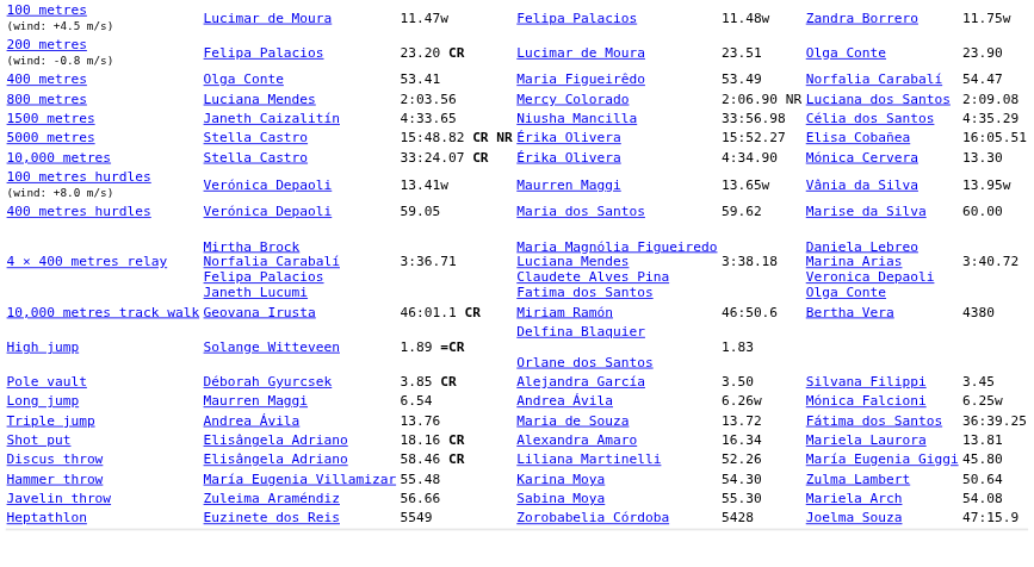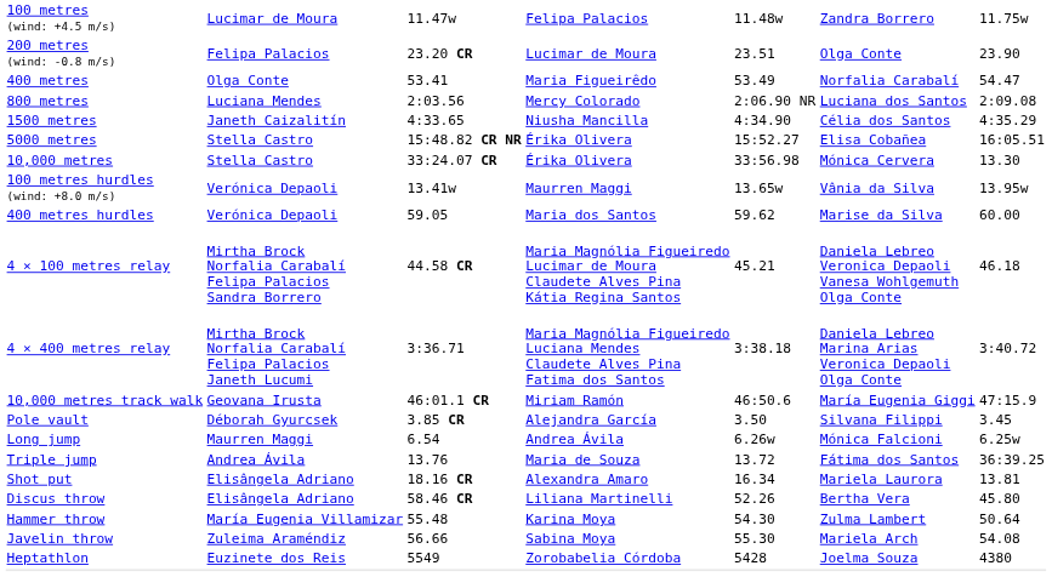 <table>
 <tr>
 <td><a href='#'>100 metres</a><br><small>(wind: +4.5 m/s)</small></td>
 <td><a href='#'>Lucimar de Moura</a><br> </td>
 <td>11.47w</td>
 <td><a href='#'>Felipa Palacios</a><br> </td>
 <td>11.48w</td>
 <td><a href='#'>Zandra Borrero</a><br> </td>
 <td>11.75w</td>
 </tr>
 <tr>
 <td><a href='#'>200 metres</a><br><small>(wind: -0.8 m/s)</small></td>
 <td><a href='#'>Felipa Palacios</a><br> </td>
 <td>23.20 <strong>CR</strong></td>
 <td><a href='#'>Lucimar de Moura</a><br> </td>
 <td>23.51</td>
 <td><a href='#'>Olga Conte</a><br> </td>
 <td>23.90</td>
 </tr>
 <tr>
 <td><a href='#'>400 metres</a></td>
 <td><a href='#'>Olga Conte</a><br> </td>
 <td>53.41</td>
 <td><a href='#'>Maria Figueirêdo</a><br> </td>
 <td>53.49</td>
 <td><a href='#'>Norfalia Carabalí</a><br> </td>
 <td>54.47</td>
 </tr>
 <tr>
 <td><a href='#'>800 metres</a></td>
 <td><a href='#'>Luciana Mendes</a><br> </td>
 <td>2:03.56</td>
 <td><a href='#'>Mercy Colorado</a><br> </td>
 <td>2:06.90 NR</td>
 <td><a href='#'>Luciana dos Santos</a><br> </td>
 <td>2:09.08</td>
 </tr>
 <tr>
 <td><a href='#'>1500 metres</a></td>
 <td><a href='#'>Janeth Caizalitín</a><br> </td>
 <td>4:33.65</td>
 <td><a href='#'>Niusha Mancilla</a><br> </td>
-<td>33:56.98</td>
+<td>4:34.90</td>
 <td><a href='#'>Célia dos Santos</a><br> </td>
 <td>4:35.29</td>
 </tr>
 <tr>
 <td><a href='#'>5000 metres</a></td>
 <td><a href='#'>Stella Castro</a><br> </td>
 <td>15:48.82  <strong>CR</strong> <strong>NR</strong></td>
 <td><a href='#'>Érika Olivera</a><br> </td>
 <td>15:52.27</td>
 <td><a href='#'>Elisa Cobañea</a><br> </td>
 <td>16:05.51</td>
 </tr>
 <tr>
 <td><a href='#'>10,000 metres</a></td>
 <td><a href='#'>Stella Castro</a><br> </td>
 <td>33:24.07 <strong>CR</strong></td>
 <td><a href='#'>Érika Olivera</a><br> </td>
-<td>4:34.90</td>
+<td>33:56.98</td>
 <td><a href='#'>Mónica Cervera</a><br> </td>
 <td>13.30</td>
 </tr>
 <tr>
 <td><a href='#'>100 metres hurdles</a><br><small>(wind: +8.0 m/s)</small></td>
 <td><a href='#'>Verónica Depaoli</a><br> </td>
 <td>13.41w</td>
 <td><a href='#'>Maurren Maggi</a><br> </td>
 <td>13.65w</td>
 <td><a href='#'>Vânia da Silva</a><br> </td>
 <td>13.95w</td>
 </tr>
 <tr>
 <td><a href='#'>400 metres hurdles</a></td>
 <td><a href='#'>Verónica Depaoli</a><br> </td>
 <td>59.05</td>
 <td><a href='#'>Maria dos Santos</a><br> </td>
 <td>59.62</td>
 <td><a href='#'>Marise da Silva</a><br> </td>
 <td>60.00</td>
 </tr>
 <tr>
+<td><a href='#'>4 × 100 metres relay</a></td>
+<td><br><a href='#'>Mirtha Brock</a><br><a href='#'>Norfalia Carabalí</a><br><a href='#'>Felipa Palacios</a><br><a href='#'>Sandra Borrero</a></td>
+<td>44.58 <strong>CR</strong></td>
+<td><br><a href='#'>Maria Magnólia Figueiredo</a><br><a href='#'>Lucimar de Moura</a><br><a href='#'>Claudete Alves Pina</a><br><a href='#'>Kátia Regina Santos</a></td>
+<td>45.21</td>
+<td><br><a href='#'>Daniela Lebreo</a><br><a href='#'>Veronica Depaoli</a><br><a href='#'>Vanesa Wohlgemuth</a><br><a href='#'>Olga Conte</a></td>
+<td>46.18</td>
+</tr>
+<tr>
 <td><a href='#'>4 × 400 metres relay</a></td>
 <td><br><a href='#'>Mirtha Brock</a><br><a href='#'>Norfalia Carabalí</a><br><a href='#'>Felipa Palacios</a><br><a href='#'>Janeth Lucumi</a></td>
 <td>3:36.71</td>
 <td><br><a href='#'>Maria Magnólia Figueiredo</a><br><a href='#'>Luciana Mendes</a><br><a href='#'>Claudete Alves Pina</a><br><a href='#'>Fatima dos Santos</a></td>
 <td>3:38.18</td>
 <td><br><a href='#'>Daniela Lebreo</a><br><a href='#'>Marina Arias</a><br><a href='#'>Veronica Depaoli</a><br><a href='#'>Olga Conte</a></td>
 <td>3:40.72</td>
 </tr>
 <tr>
 <td><a href='#'>10,000 metres track walk</a></td>
 <td><a href='#'>Geovana Irusta</a><br> </td>
 <td>46:01.1 <strong>CR</strong></td>
 <td><a href='#'>Miriam Ramón</a><br> </td>
 <td>46:50.6</td>
-<td><a href='#'>Bertha Vera</a><br> </td>
-<td>4380</td>
-</tr>
-<tr>
-<td><a href='#'>High jump</a></td>
-<td><a href='#'>Solange Witteveen</a><br> </td>
-<td>1.89 <strong>=CR</strong></td>
-<td><a href='#'>Delfina Blaquier</a><br> <br> <a href='#'>Orlane dos Santos</a><br> </td>
-<td>1.83</td>
-<td></td>
-<td></td>
+<td><a href='#'>María Eugenia Giggi</a><br> </td>
+<td>47:15.9</td>
 </tr>
 <tr>
 <td><a href='#'>Pole vault</a></td>
 <td><a href='#'>Déborah Gyurcsek</a><br> </td>
 <td>3.85 <strong>CR</strong></td>
 <td><a href='#'>Alejandra García</a><br> </td>
 <td>3.50</td>
 <td><a href='#'>Silvana Filippi</a><br> </td>
 <td>3.45</td>
 </tr>
 <tr>
 <td><a href='#'>Long jump</a></td>
 <td><a href='#'>Maurren Maggi</a><br> </td>
 <td>6.54</td>
 <td><a href='#'>Andrea Ávila</a><br> </td>
 <td>6.26w</td>
 <td><a href='#'>Mónica Falcioni</a><br> </td>
 <td>6.25w</td>
 </tr>
 <tr>
 <td><a href='#'>Triple jump</a></td>
 <td><a href='#'>Andrea Ávila</a><br> </td>
 <td>13.76</td>
 <td><a href='#'>Maria de Souza</a><br> </td>
 <td>13.72</td>
 <td><a href='#'>Fátima dos Santos</a><br> </td>
 <td>36:39.25</td>
 </tr>
 <tr>
 <td><a href='#'>Shot put</a></td>
 <td><a href='#'>Elisângela Adriano</a><br> </td>
 <td>18.16 <strong>CR</strong></td>
 <td><a href='#'>Alexandra Amaro</a><br> </td>
 <td>16.34</td>
 <td><a href='#'>Mariela Laurora</a><br> </td>
 <td>13.81</td>
 </tr>
 <tr>
 <td><a href='#'>Discus throw</a></td>
 <td><a href='#'>Elisângela Adriano</a><br> </td>
 <td>58.46 <strong>CR</strong></td>
 <td><a href='#'>Liliana Martinelli</a><br> </td>
 <td>52.26</td>
-<td><a href='#'>María Eugenia Giggi</a><br> </td>
+<td><a href='#'>Bertha Vera</a><br> </td>
 <td>45.80</td>
 </tr>
 <tr>
 <td><a href='#'>Hammer throw</a></td>
 <td><a href='#'>María Eugenia Villamizar</a><br> </td>
 <td>55.48</td>
 <td><a href='#'>Karina Moya</a><br> </td>
 <td>54.30</td>
 <td><a href='#'>Zulma Lambert</a><br> </td>
 <td>50.64</td>
 </tr>
 <tr>
 <td><a href='#'>Javelin throw</a></td>
 <td><a href='#'>Zuleima Araméndiz</a><br> </td>
 <td>56.66</td>
 <td><a href='#'>Sabina Moya</a><br> </td>
 <td>55.30</td>
 <td><a href='#'>Mariela Arch</a><br> </td>
 <td>54.08</td>
 </tr>
 <tr>
 <td><a href='#'>Heptathlon</a></td>
 <td><a href='#'>Euzinete dos Reis</a><br> </td>
 <td>5549</td>
 <td><a href='#'>Zorobabelia Córdoba</a><br> </td>
 <td>5428</td>
 <td><a href='#'>Joelma Souza</a><br> </td>
-<td>47:15.9</td>
+<td>4380</td>
 </tr>
 <tr bgcolor= e8e8e8>
 <td colspan=7></td>
 </tr>
 </table>
